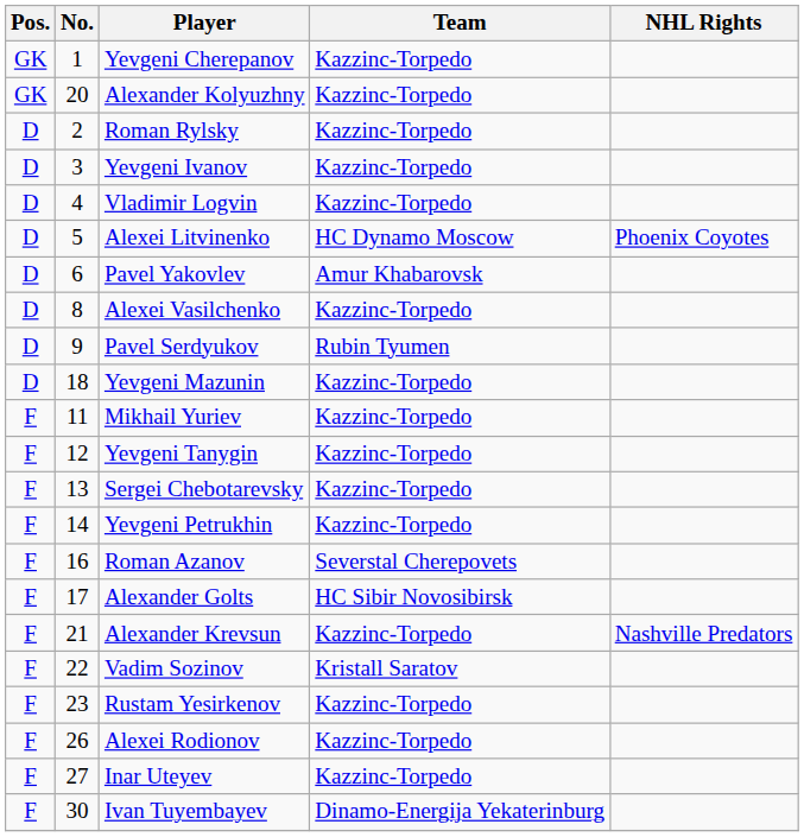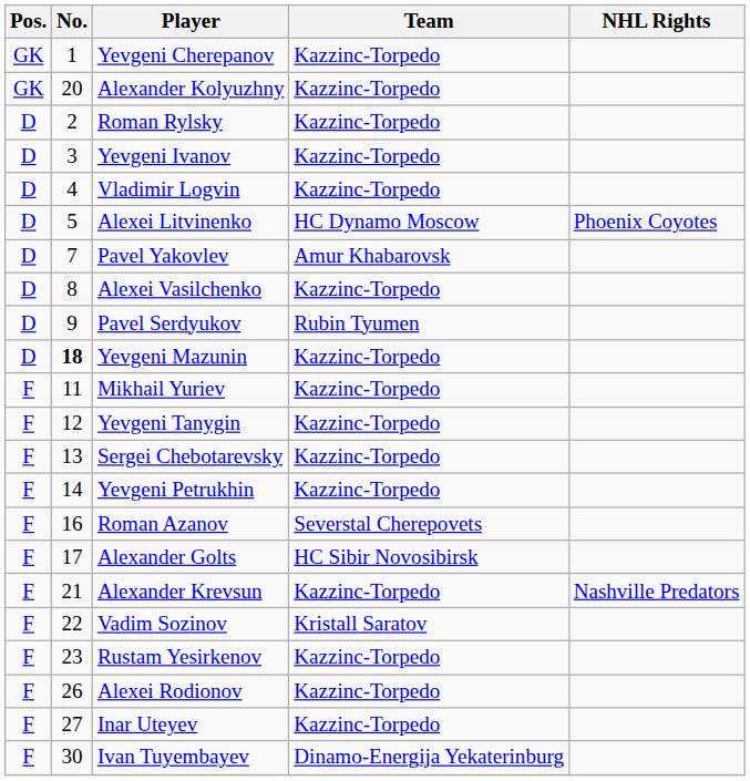 <table class="wikitable sortable">
 <tr>
 <th>Pos.</th>
 <th>No.</th>
 <th>Player</th>
 <th>Team</th>
 <th>NHL Rights</th>
 </tr>
 <tr>
 <td style="text-align:center;"><a href='#'>GK</a></td>
 <td style="text-align:center;">1</td>
 <td><a href='#'>Yevgeni Cherepanov</a></td>
 <td> <a href='#'>Kazzinc-Torpedo</a></td>
 <td></td>
 </tr>
 <tr>
 <td style="text-align:center;"><a href='#'>GK</a></td>
 <td style="text-align:center;">20</td>
 <td><a href='#'>Alexander Kolyuzhny</a></td>
 <td> <a href='#'>Kazzinc-Torpedo</a></td>
 <td></td>
 </tr>
 <tr>
 <td style="text-align:center;"><a href='#'>D</a></td>
 <td style="text-align:center;">2</td>
 <td><a href='#'>Roman Rylsky</a></td>
 <td> <a href='#'>Kazzinc-Torpedo</a></td>
 <td></td>
 </tr>
 <tr>
 <td style="text-align:center;"><a href='#'>D</a></td>
 <td style="text-align:center;">3</td>
 <td><a href='#'>Yevgeni Ivanov</a></td>
 <td> <a href='#'>Kazzinc-Torpedo</a></td>
 <td></td>
 </tr>
 <tr>
 <td style="text-align:center;"><a href='#'>D</a></td>
 <td style="text-align:center;">4</td>
 <td><a href='#'>Vladimir Logvin</a></td>
 <td> <a href='#'>Kazzinc-Torpedo</a></td>
 <td></td>
 </tr>
 <tr>
 <td style="text-align:center;"><a href='#'>D</a></td>
 <td style="text-align:center;">5</td>
 <td><a href='#'>Alexei Litvinenko</a></td>
 <td> <a href='#'>HC Dynamo Moscow</a></td>
 <td><a href='#'>Phoenix Coyotes</a></td>
 </tr>
 <tr>
 <td style="text-align:center;"><a href='#'>D</a></td>
-<td style="text-align:center;">6</td>
+<td style="text-align:center;">7</td>
 <td><a href='#'>Pavel Yakovlev</a></td>
 <td> <a href='#'>Amur Khabarovsk</a></td>
 <td></td>
 </tr>
 <tr>
 <td style="text-align:center;"><a href='#'>D</a></td>
 <td style="text-align:center;">8</td>
 <td><a href='#'>Alexei Vasilchenko</a></td>
 <td> <a href='#'>Kazzinc-Torpedo</a></td>
 <td></td>
 </tr>
 <tr>
 <td style="text-align:center;"><a href='#'>D</a></td>
 <td style="text-align:center;">9</td>
 <td><a href='#'>Pavel Serdyukov</a></td>
 <td> <a href='#'>Rubin Tyumen</a></td>
 <td></td>
 </tr>
 <tr>
 <td style="text-align:center;"><a href='#'>D</a></td>
-<td style="text-align:center;">18</td>
+<td style="text-align:center;"><strong>18</strong></td>
 <td><a href='#'>Yevgeni Mazunin</a></td>
 <td> <a href='#'>Kazzinc-Torpedo</a></td>
 <td></td>
 </tr>
 <tr>
 <td style="text-align:center;"><a href='#'>F</a></td>
 <td style="text-align:center;">11</td>
 <td><a href='#'>Mikhail Yuriev</a></td>
 <td> <a href='#'>Kazzinc-Torpedo</a></td>
 <td></td>
 </tr>
 <tr>
 <td style="text-align:center;"><a href='#'>F</a></td>
 <td style="text-align:center;">12</td>
 <td><a href='#'>Yevgeni Tanygin</a></td>
 <td> <a href='#'>Kazzinc-Torpedo</a></td>
 <td></td>
 </tr>
 <tr>
 <td style="text-align:center;"><a href='#'>F</a></td>
 <td style="text-align:center;">13</td>
 <td><a href='#'>Sergei Chebotarevsky</a></td>
 <td> <a href='#'>Kazzinc-Torpedo</a></td>
 <td></td>
 </tr>
 <tr>
 <td style="text-align:center;"><a href='#'>F</a></td>
 <td style="text-align:center;">14</td>
 <td><a href='#'>Yevgeni Petrukhin</a></td>
 <td> <a href='#'>Kazzinc-Torpedo</a></td>
 <td></td>
 </tr>
 <tr>
 <td style="text-align:center;"><a href='#'>F</a></td>
 <td style="text-align:center;">16</td>
 <td><a href='#'>Roman Azanov</a></td>
 <td> <a href='#'>Severstal Cherepovets</a></td>
 <td></td>
 </tr>
 <tr>
 <td style="text-align:center;"><a href='#'>F</a></td>
 <td style="text-align:center;">17</td>
 <td><a href='#'>Alexander Golts</a></td>
 <td> <a href='#'>HC Sibir Novosibirsk</a></td>
 <td></td>
 </tr>
 <tr>
 <td style="text-align:center;"><a href='#'>F</a></td>
 <td style="text-align:center;">21</td>
 <td><a href='#'>Alexander Krevsun</a></td>
 <td> <a href='#'>Kazzinc-Torpedo</a></td>
 <td><a href='#'>Nashville Predators</a></td>
 </tr>
 <tr>
 <td style="text-align:center;"><a href='#'>F</a></td>
 <td style="text-align:center;">22</td>
 <td><a href='#'>Vadim Sozinov</a></td>
 <td> <a href='#'>Kristall Saratov</a></td>
 <td></td>
 </tr>
 <tr>
 <td style="text-align:center;"><a href='#'>F</a></td>
 <td style="text-align:center;">23</td>
 <td><a href='#'>Rustam Yesirkenov</a></td>
 <td> <a href='#'>Kazzinc-Torpedo</a></td>
 <td></td>
 </tr>
 <tr>
 <td style="text-align:center;"><a href='#'>F</a></td>
 <td style="text-align:center;">26</td>
 <td><a href='#'>Alexei Rodionov</a></td>
 <td> <a href='#'>Kazzinc-Torpedo</a></td>
 <td></td>
 </tr>
 <tr>
 <td style="text-align:center;"><a href='#'>F</a></td>
 <td style="text-align:center;">27</td>
 <td><a href='#'>Inar Uteyev</a></td>
 <td> <a href='#'>Kazzinc-Torpedo</a></td>
 <td></td>
 </tr>
 <tr>
 <td style="text-align:center;"><a href='#'>F</a></td>
 <td style="text-align:center;">30</td>
 <td><a href='#'>Ivan Tuyembayev</a></td>
 <td> <a href='#'>Dinamo-Energija Yekaterinburg</a></td>
 <td></td>
 </tr>
 <tr>
 </tr>
 </table>
